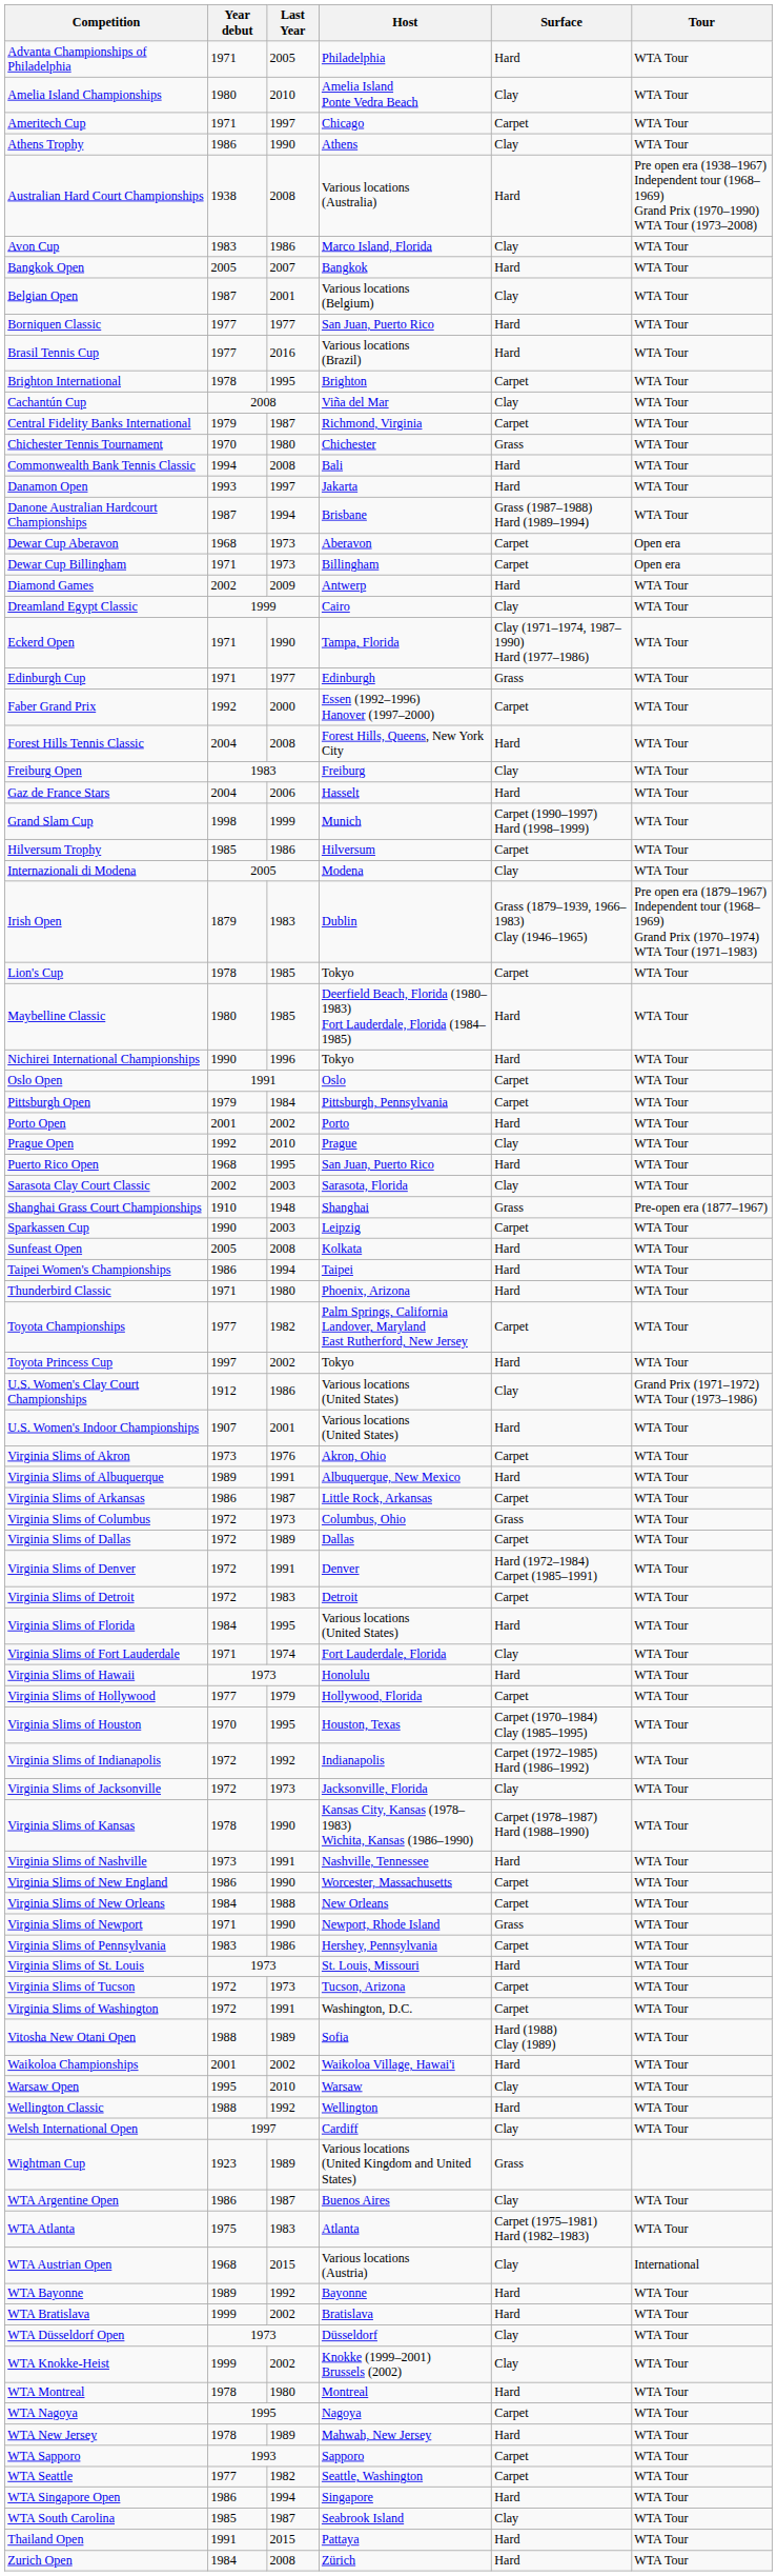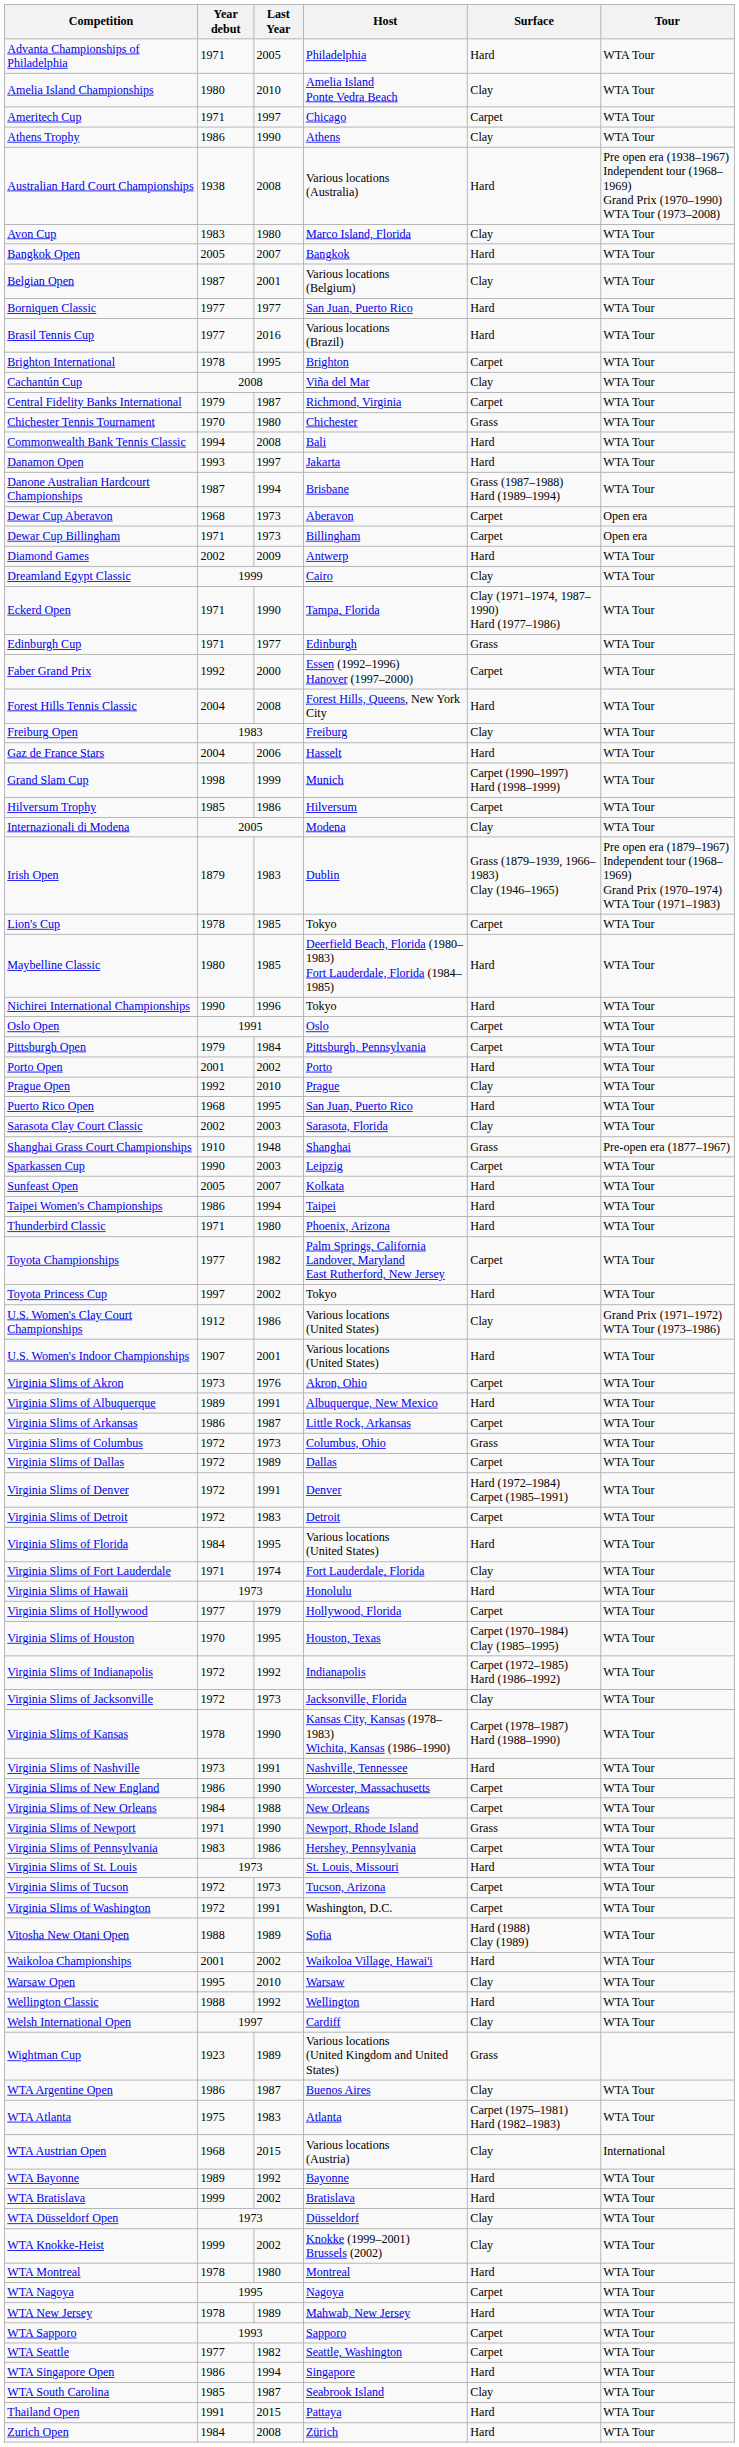 <table class=wikitable style="font-size:90%">
 <tr>
 <th>Competition</th>
 <th>Year debut</th>
 <th>Last Year</th>
 <th>Host</th>
 <th>Surface</th>
 <th>Tour</th>
 </tr>
 <tr>
 <td><a href='#'>Advanta Championships of Philadelphia</a></td>
 <td>1971</td>
 <td>2005</td>
 <td><a href='#'>Philadelphia</a></td>
 <td>Hard</td>
 <td>WTA Tour</td>
 </tr>
 <tr>
 <td><a href='#'>Amelia Island Championships</a></td>
 <td>1980</td>
 <td>2010</td>
 <td><a href='#'>Amelia Island</a><br><a href='#'>Ponte Vedra Beach</a></td>
 <td>Clay</td>
 <td>WTA Tour</td>
 </tr>
 <tr>
 <td><a href='#'>Ameritech Cup</a></td>
 <td>1971</td>
 <td>1997</td>
 <td><a href='#'>Chicago</a></td>
 <td>Carpet</td>
 <td>WTA Tour</td>
 </tr>
 <tr>
 <td><a href='#'>Athens Trophy</a></td>
 <td>1986</td>
 <td>1990</td>
 <td><a href='#'>Athens</a></td>
 <td>Clay</td>
 <td>WTA Tour</td>
 </tr>
 <tr>
 <td><a href='#'>Australian Hard Court Championships</a></td>
 <td>1938</td>
 <td>2008</td>
 <td>Various locations<br>(Australia)</td>
 <td>Hard</td>
 <td>Pre open era (1938–1967)<br>Independent tour (1968–1969)<br>Grand Prix (1970–1990)<br>WTA Tour (1973–2008)</td>
 </tr>
 <tr>
 <td><a href='#'>Avon Cup</a></td>
 <td>1983</td>
-<td>1986</td>
+<td>1980</td>
 <td><a href='#'>Marco Island, Florida</a></td>
 <td>Clay</td>
 <td>WTA Tour</td>
 </tr>
 <tr>
 <td><a href='#'>Bangkok Open</a></td>
 <td>2005</td>
 <td>2007</td>
 <td><a href='#'>Bangkok</a></td>
 <td>Hard</td>
 <td>WTA Tour</td>
 </tr>
 <tr>
 <td><a href='#'>Belgian Open</a></td>
 <td>1987</td>
 <td>2001</td>
 <td>Various locations<br>(Belgium)</td>
 <td>Clay</td>
 <td>WTA Tour</td>
 </tr>
 <tr>
 <td><a href='#'>Borniquen Classic</a></td>
 <td>1977</td>
 <td>1977</td>
 <td><a href='#'>San Juan, Puerto Rico</a></td>
 <td>Hard</td>
 <td>WTA Tour</td>
 </tr>
 <tr>
 <td><a href='#'>Brasil Tennis Cup</a></td>
 <td>1977</td>
 <td>2016</td>
 <td>Various locations<br>(Brazil)</td>
 <td>Hard</td>
 <td>WTA Tour</td>
 </tr>
 <tr>
 <td><a href='#'>Brighton International</a></td>
 <td>1978</td>
 <td>1995</td>
 <td><a href='#'>Brighton</a></td>
 <td>Carpet</td>
 <td>WTA Tour</td>
 </tr>
 <tr>
 <td><a href='#'>Cachantún Cup</a></td>
 <td colspan=2 align=center>2008</td>
 <td><a href='#'>Viña del Mar</a></td>
 <td>Clay</td>
 <td>WTA Tour</td>
 </tr>
 <tr>
 <td><a href='#'>Central Fidelity Banks International</a></td>
 <td>1979</td>
 <td>1987</td>
 <td><a href='#'>Richmond, Virginia</a></td>
 <td>Carpet</td>
 <td>WTA Tour</td>
 </tr>
 <tr>
 <td><a href='#'>Chichester Tennis Tournament</a></td>
 <td>1970</td>
 <td>1980</td>
 <td><a href='#'>Chichester</a></td>
 <td>Grass</td>
 <td>WTA Tour</td>
 </tr>
 <tr>
 <td><a href='#'>Commonwealth Bank Tennis Classic</a></td>
 <td>1994</td>
 <td>2008</td>
 <td><a href='#'>Bali</a></td>
 <td>Hard</td>
 <td>WTA Tour</td>
 </tr>
 <tr>
 <td><a href='#'>Danamon Open</a></td>
 <td>1993</td>
 <td>1997</td>
 <td><a href='#'>Jakarta</a></td>
 <td>Hard</td>
 <td>WTA Tour</td>
 </tr>
 <tr>
 <td><a href='#'>Danone Australian Hardcourt Championships</a></td>
 <td>1987</td>
 <td>1994</td>
 <td><a href='#'>Brisbane</a></td>
 <td>Grass (1987–1988)<br>Hard (1989–1994)</td>
 <td>WTA Tour</td>
 </tr>
 <tr>
 <td><a href='#'>Dewar Cup Aberavon</a></td>
 <td>1968</td>
 <td>1973</td>
 <td><a href='#'>Aberavon</a></td>
 <td>Carpet</td>
 <td>Open era</td>
 </tr>
 <tr>
 <td><a href='#'>Dewar Cup Billingham</a></td>
 <td>1971</td>
 <td>1973</td>
 <td><a href='#'>Billingham</a></td>
 <td>Carpet</td>
 <td>Open era</td>
 </tr>
 <tr>
 <td><a href='#'>Diamond Games</a></td>
 <td>2002</td>
 <td>2009</td>
 <td><a href='#'>Antwerp</a></td>
 <td>Hard</td>
 <td>WTA Tour</td>
 </tr>
 <tr>
 <td><a href='#'>Dreamland Egypt Classic</a></td>
 <td colspan=2 align=center>1999</td>
 <td><a href='#'>Cairo</a></td>
 <td>Clay</td>
 <td>WTA Tour</td>
 </tr>
 <tr>
 <td><a href='#'>Eckerd Open</a></td>
 <td>1971</td>
 <td>1990</td>
 <td><a href='#'>Tampa, Florida</a></td>
 <td>Clay (1971–1974, 1987–1990)<br>Hard (1977–1986)</td>
 <td>WTA Tour</td>
 </tr>
 <tr>
 <td><a href='#'>Edinburgh Cup</a></td>
 <td>1971</td>
 <td>1977</td>
 <td><a href='#'>Edinburgh</a></td>
 <td>Grass</td>
 <td>WTA Tour</td>
 </tr>
 <tr>
 <td><a href='#'>Faber Grand Prix</a></td>
 <td>1992</td>
 <td>2000</td>
 <td><a href='#'>Essen</a> (1992–1996)<br><a href='#'>Hanover</a> (1997–2000)</td>
 <td>Carpet</td>
 <td>WTA Tour</td>
 </tr>
 <tr>
 <td><a href='#'>Forest Hills Tennis Classic</a></td>
 <td>2004</td>
 <td>2008</td>
 <td><a href='#'>Forest Hills, Queens</a>, New York City</td>
 <td>Hard</td>
 <td>WTA Tour</td>
 </tr>
 <tr>
 <td><a href='#'>Freiburg Open</a></td>
 <td colspan=2 align=center>1983</td>
 <td><a href='#'>Freiburg</a></td>
 <td>Clay</td>
 <td>WTA Tour</td>
 </tr>
 <tr>
 <td><a href='#'>Gaz de France Stars</a></td>
 <td>2004</td>
 <td>2006</td>
 <td><a href='#'>Hasselt</a></td>
 <td>Hard</td>
 <td>WTA Tour</td>
 </tr>
 <tr>
 <td><a href='#'>Grand Slam Cup</a></td>
 <td>1998</td>
 <td>1999</td>
 <td><a href='#'>Munich</a></td>
 <td>Carpet (1990–1997)<br>Hard (1998–1999)</td>
 <td>WTA Tour</td>
 </tr>
 <tr>
 <td><a href='#'>Hilversum Trophy</a></td>
 <td>1985</td>
 <td>1986</td>
 <td><a href='#'>Hilversum</a></td>
 <td>Carpet</td>
 <td>WTA Tour</td>
 </tr>
 <tr>
 <td><a href='#'>Internazionali di Modena</a></td>
 <td colspan=2 align=center>2005</td>
 <td><a href='#'>Modena</a></td>
 <td>Clay</td>
 <td>WTA Tour</td>
 </tr>
 <tr>
 <td><a href='#'>Irish Open</a></td>
 <td>1879</td>
 <td>1983</td>
 <td><a href='#'>Dublin</a></td>
 <td>Grass (1879–1939, 1966–1983)<br>Clay (1946–1965)</td>
 <td>Pre open era (1879–1967)<br>Independent tour (1968–1969)<br>Grand Prix (1970–1974)<br>WTA Tour (1971–1983)</td>
 </tr>
 <tr>
 <td><a href='#'>Lion's Cup</a></td>
 <td>1978</td>
 <td>1985</td>
 <td>Tokyo</td>
 <td>Carpet</td>
 <td>WTA Tour</td>
 </tr>
 <tr>
 <td><a href='#'>Maybelline Classic</a></td>
 <td>1980</td>
 <td>1985</td>
 <td><a href='#'>Deerfield Beach, Florida</a> (1980–1983)<br><a href='#'>Fort Lauderdale, Florida</a> (1984–1985)</td>
 <td>Hard</td>
 <td>WTA Tour</td>
 </tr>
 <tr>
 <td><a href='#'>Nichirei International Championships</a></td>
 <td>1990</td>
 <td>1996</td>
 <td>Tokyo</td>
 <td>Hard</td>
 <td>WTA Tour</td>
 </tr>
 <tr>
 <td><a href='#'>Oslo Open</a></td>
 <td colspan=2 align=center>1991</td>
 <td><a href='#'>Oslo</a></td>
 <td>Carpet</td>
 <td>WTA Tour</td>
 </tr>
 <tr>
 <td><a href='#'>Pittsburgh Open</a></td>
 <td>1979</td>
 <td>1984</td>
 <td><a href='#'>Pittsburgh, Pennsylvania</a></td>
 <td>Carpet</td>
 <td>WTA Tour</td>
 </tr>
 <tr>
 <td><a href='#'>Porto Open</a></td>
 <td>2001</td>
 <td>2002</td>
 <td><a href='#'>Porto</a></td>
 <td>Hard</td>
 <td>WTA Tour</td>
 </tr>
 <tr>
 <td><a href='#'>Prague Open</a></td>
 <td>1992</td>
 <td>2010</td>
 <td><a href='#'>Prague</a></td>
 <td>Clay</td>
 <td>WTA Tour</td>
 </tr>
 <tr>
 <td><a href='#'>Puerto Rico Open</a></td>
 <td>1968</td>
 <td>1995</td>
 <td><a href='#'>San Juan, Puerto Rico</a></td>
 <td>Hard</td>
 <td>WTA Tour</td>
 </tr>
 <tr>
 <td><a href='#'>Sarasota Clay Court Classic</a></td>
 <td>2002</td>
 <td>2003</td>
 <td><a href='#'>Sarasota, Florida</a></td>
 <td>Clay</td>
 <td>WTA Tour</td>
 </tr>
 <tr>
 <td><a href='#'>Shanghai Grass Court Championships</a></td>
 <td>1910</td>
 <td>1948</td>
 <td><a href='#'>Shanghai</a></td>
 <td>Grass</td>
 <td>Pre-open era (1877–1967)</td>
 </tr>
 <tr>
 <td><a href='#'>Sparkassen Cup</a></td>
 <td>1990</td>
 <td>2003</td>
 <td><a href='#'>Leipzig</a></td>
 <td>Carpet</td>
 <td>WTA Tour</td>
 </tr>
 <tr>
 <td><a href='#'>Sunfeast Open</a></td>
 <td>2005</td>
-<td>2008</td>
+<td>2007</td>
 <td><a href='#'>Kolkata</a></td>
 <td>Hard</td>
 <td>WTA Tour</td>
 </tr>
 <tr>
 <td><a href='#'>Taipei Women's Championships</a></td>
 <td>1986</td>
 <td>1994</td>
 <td><a href='#'>Taipei</a></td>
 <td>Hard</td>
 <td>WTA Tour</td>
 </tr>
 <tr>
 <td><a href='#'>Thunderbird Classic</a></td>
 <td>1971</td>
 <td>1980</td>
 <td><a href='#'>Phoenix, Arizona</a></td>
 <td>Hard</td>
 <td>WTA Tour</td>
 </tr>
 <tr>
 <td><a href='#'>Toyota Championships</a></td>
 <td>1977</td>
 <td>1982</td>
 <td><a href='#'>Palm Springs, California</a><br><a href='#'>Landover, Maryland</a><br><a href='#'>East Rutherford, New Jersey</a></td>
 <td>Carpet</td>
 <td>WTA Tour</td>
 </tr>
 <tr>
 <td><a href='#'>Toyota Princess Cup</a></td>
 <td>1997</td>
 <td>2002</td>
 <td>Tokyo</td>
 <td>Hard</td>
 <td>WTA Tour</td>
 </tr>
 <tr>
 <td><a href='#'>U.S. Women's Clay Court Championships</a></td>
 <td>1912</td>
 <td>1986</td>
 <td>Various locations<br>(United States)</td>
 <td>Clay</td>
 <td>Grand Prix (1971–1972)<br>WTA Tour (1973–1986)</td>
 </tr>
 <tr>
 <td><a href='#'>U.S. Women's Indoor Championships</a></td>
 <td>1907</td>
 <td>2001</td>
 <td>Various locations<br>(United States)</td>
 <td>Hard</td>
 <td>WTA Tour</td>
 </tr>
 <tr>
 <td><a href='#'>Virginia Slims of Akron</a></td>
 <td>1973</td>
 <td>1976</td>
 <td><a href='#'>Akron, Ohio</a></td>
 <td>Carpet</td>
 <td>WTA Tour</td>
 </tr>
 <tr>
 <td><a href='#'>Virginia Slims of Albuquerque</a></td>
 <td>1989</td>
 <td>1991</td>
 <td><a href='#'>Albuquerque, New Mexico</a></td>
 <td>Hard</td>
 <td>WTA Tour</td>
 </tr>
 <tr>
 <td><a href='#'>Virginia Slims of Arkansas</a></td>
 <td>1986</td>
 <td>1987</td>
 <td><a href='#'>Little Rock, Arkansas</a></td>
 <td>Carpet</td>
 <td>WTA Tour</td>
 </tr>
 <tr>
 <td><a href='#'>Virginia Slims of Columbus</a></td>
 <td>1972</td>
 <td>1973</td>
 <td><a href='#'>Columbus, Ohio</a></td>
 <td>Grass</td>
 <td>WTA Tour</td>
 </tr>
 <tr>
 <td><a href='#'>Virginia Slims of Dallas</a></td>
 <td>1972</td>
 <td>1989</td>
 <td><a href='#'>Dallas</a></td>
 <td>Carpet</td>
 <td>WTA Tour</td>
 </tr>
 <tr>
 <td><a href='#'>Virginia Slims of Denver</a></td>
 <td>1972</td>
 <td>1991</td>
 <td><a href='#'>Denver</a></td>
 <td>Hard (1972–1984)<br>Carpet (1985–1991)</td>
 <td>WTA Tour</td>
 </tr>
 <tr>
 <td><a href='#'>Virginia Slims of Detroit</a></td>
 <td>1972</td>
 <td>1983</td>
 <td><a href='#'>Detroit</a></td>
 <td>Carpet</td>
 <td>WTA Tour</td>
 </tr>
 <tr>
 <td><a href='#'>Virginia Slims of Florida</a></td>
 <td>1984</td>
 <td>1995</td>
 <td>Various locations<br>(United States)</td>
 <td>Hard</td>
 <td>WTA Tour</td>
 </tr>
 <tr>
 <td><a href='#'>Virginia Slims of Fort Lauderdale</a></td>
 <td>1971</td>
 <td>1974</td>
 <td><a href='#'>Fort Lauderdale, Florida</a></td>
 <td>Clay</td>
 <td>WTA Tour</td>
 </tr>
 <tr>
 <td><a href='#'>Virginia Slims of Hawaii</a></td>
 <td colspan=2 align=center>1973</td>
 <td><a href='#'>Honolulu</a></td>
 <td>Hard</td>
 <td>WTA Tour</td>
 </tr>
 <tr>
 <td><a href='#'>Virginia Slims of Hollywood</a></td>
 <td>1977</td>
 <td>1979</td>
 <td><a href='#'>Hollywood, Florida</a></td>
 <td>Carpet</td>
 <td>WTA Tour</td>
 </tr>
 <tr>
 <td><a href='#'>Virginia Slims of Houston</a></td>
 <td>1970</td>
 <td>1995</td>
 <td><a href='#'>Houston, Texas</a></td>
 <td>Carpet (1970–1984)<br>Clay (1985–1995)</td>
 <td>WTA Tour</td>
 </tr>
 <tr>
 <td><a href='#'>Virginia Slims of Indianapolis</a></td>
 <td>1972</td>
 <td>1992</td>
 <td><a href='#'>Indianapolis</a></td>
 <td>Carpet (1972–1985)<br>Hard (1986–1992)</td>
 <td>WTA Tour</td>
 </tr>
 <tr>
 <td><a href='#'>Virginia Slims of Jacksonville</a></td>
 <td>1972</td>
 <td>1973</td>
 <td><a href='#'>Jacksonville, Florida</a></td>
 <td>Clay</td>
 <td>WTA Tour</td>
 </tr>
 <tr>
 <td><a href='#'>Virginia Slims of Kansas</a></td>
 <td>1978</td>
 <td>1990</td>
 <td><a href='#'>Kansas City, Kansas</a> (1978–1983)<br><a href='#'>Wichita, Kansas</a> (1986–1990)</td>
 <td>Carpet (1978–1987)<br>Hard (1988–1990)</td>
 <td>WTA Tour</td>
 </tr>
 <tr>
 <td><a href='#'>Virginia Slims of Nashville</a></td>
 <td>1973</td>
 <td>1991</td>
 <td><a href='#'>Nashville, Tennessee</a></td>
 <td>Hard</td>
 <td>WTA Tour</td>
 </tr>
 <tr>
 <td><a href='#'>Virginia Slims of New England</a></td>
 <td>1986</td>
 <td>1990</td>
 <td><a href='#'>Worcester, Massachusetts</a></td>
 <td>Carpet</td>
 <td>WTA Tour</td>
 </tr>
 <tr>
 <td><a href='#'>Virginia Slims of New Orleans</a></td>
 <td>1984</td>
 <td>1988</td>
 <td><a href='#'>New Orleans</a></td>
 <td>Carpet</td>
 <td>WTA Tour</td>
 </tr>
 <tr>
 <td><a href='#'>Virginia Slims of Newport</a></td>
 <td>1971</td>
 <td>1990</td>
 <td><a href='#'>Newport, Rhode Island</a></td>
 <td>Grass</td>
 <td>WTA Tour</td>
 </tr>
 <tr>
 <td><a href='#'>Virginia Slims of Pennsylvania</a></td>
 <td>1983</td>
 <td>1986</td>
 <td><a href='#'>Hershey, Pennsylvania</a></td>
 <td>Carpet</td>
 <td>WTA Tour</td>
 </tr>
 <tr>
 <td><a href='#'>Virginia Slims of St. Louis</a></td>
 <td colspan=2 align=center>1973</td>
 <td><a href='#'>St. Louis, Missouri</a></td>
 <td>Hard</td>
 <td>WTA Tour</td>
 </tr>
 <tr>
 <td><a href='#'>Virginia Slims of Tucson</a></td>
 <td>1972</td>
 <td>1973</td>
 <td><a href='#'>Tucson, Arizona</a></td>
 <td>Carpet</td>
 <td>WTA Tour</td>
 </tr>
 <tr>
 <td><a href='#'>Virginia Slims of Washington</a></td>
 <td>1972</td>
 <td>1991</td>
 <td>Washington, D.C.</td>
 <td>Carpet</td>
 <td>WTA Tour</td>
 </tr>
 <tr>
 <td><a href='#'>Vitosha New Otani Open</a></td>
 <td>1988</td>
 <td>1989</td>
 <td><a href='#'>Sofia</a></td>
 <td>Hard (1988)<br>Clay (1989)</td>
 <td>WTA Tour</td>
 </tr>
 <tr>
 <td><a href='#'>Waikoloa Championships</a></td>
 <td>2001</td>
 <td>2002</td>
 <td><a href='#'>Waikoloa Village, Hawai'i</a></td>
 <td>Hard</td>
 <td>WTA Tour</td>
 </tr>
 <tr>
 <td><a href='#'>Warsaw Open</a></td>
 <td>1995</td>
 <td>2010</td>
 <td><a href='#'>Warsaw</a></td>
 <td>Clay</td>
 <td>WTA Tour</td>
 </tr>
 <tr>
 <td><a href='#'>Wellington Classic</a></td>
 <td>1988</td>
 <td>1992</td>
 <td><a href='#'>Wellington</a></td>
 <td>Hard</td>
 <td>WTA Tour</td>
 </tr>
 <tr>
 <td><a href='#'>Welsh International Open</a></td>
 <td colspan=2 align=center>1997</td>
 <td><a href='#'>Cardiff</a></td>
 <td>Clay</td>
 <td>WTA Tour</td>
 </tr>
 <tr>
 <td><a href='#'>Wightman Cup</a></td>
 <td>1923</td>
 <td>1989</td>
 <td>Various locations<br>(United Kingdom and United States)</td>
 <td>Grass</td>
 <td></td>
 </tr>
 <tr>
 <td><a href='#'>WTA Argentine Open</a></td>
 <td>1986</td>
 <td>1987</td>
 <td><a href='#'>Buenos Aires</a></td>
 <td>Clay</td>
 <td>WTA Tour</td>
 </tr>
 <tr>
 <td><a href='#'>WTA Atlanta</a></td>
 <td>1975</td>
 <td>1983</td>
 <td><a href='#'>Atlanta</a></td>
 <td>Carpet (1975–1981)<br>Hard (1982–1983)</td>
 <td>WTA Tour</td>
 </tr>
 <tr>
 <td><a href='#'>WTA Austrian Open</a></td>
 <td>1968</td>
 <td>2015</td>
 <td>Various locations<br>(Austria)</td>
 <td>Clay</td>
 <td>International</td>
 </tr>
 <tr>
 <td><a href='#'>WTA Bayonne</a></td>
 <td>1989</td>
 <td>1992</td>
 <td><a href='#'>Bayonne</a></td>
 <td>Hard</td>
 <td>WTA Tour</td>
 </tr>
 <tr>
 <td><a href='#'>WTA Bratislava</a></td>
 <td>1999</td>
 <td>2002</td>
 <td><a href='#'>Bratislava</a></td>
 <td>Hard</td>
 <td>WTA Tour</td>
 </tr>
 <tr>
 <td><a href='#'>WTA Düsseldorf Open</a></td>
 <td colspan=2 align=center>1973</td>
 <td><a href='#'>Düsseldorf</a></td>
 <td>Clay</td>
 <td>WTA Tour</td>
 </tr>
 <tr>
 <td><a href='#'>WTA Knokke-Heist</a></td>
 <td>1999</td>
 <td>2002</td>
 <td><a href='#'>Knokke</a> (1999–2001)<br><a href='#'>Brussels</a> (2002)</td>
 <td>Clay</td>
 <td>WTA Tour</td>
 </tr>
 <tr>
 <td><a href='#'>WTA Montreal</a></td>
 <td>1978</td>
 <td>1980</td>
 <td><a href='#'>Montreal</a></td>
 <td>Hard</td>
 <td>WTA Tour</td>
 </tr>
 <tr>
 <td><a href='#'>WTA Nagoya</a></td>
 <td colspan=2 align=center>1995</td>
 <td><a href='#'>Nagoya</a></td>
 <td>Carpet</td>
 <td>WTA Tour</td>
 </tr>
 <tr>
 <td><a href='#'>WTA New Jersey</a></td>
 <td>1978</td>
 <td>1989</td>
 <td><a href='#'>Mahwah, New Jersey</a></td>
 <td>Hard</td>
 <td>WTA Tour</td>
 </tr>
 <tr>
 <td><a href='#'>WTA Sapporo</a></td>
 <td colspan=2 align=center>1993</td>
 <td><a href='#'>Sapporo</a></td>
 <td>Carpet</td>
 <td>WTA Tour</td>
 </tr>
 <tr>
 <td><a href='#'>WTA Seattle</a></td>
 <td>1977</td>
 <td>1982</td>
 <td><a href='#'>Seattle, Washington</a></td>
 <td>Carpet</td>
 <td>WTA Tour</td>
 </tr>
 <tr>
 <td><a href='#'>WTA Singapore Open</a></td>
 <td>1986</td>
 <td>1994</td>
 <td><a href='#'>Singapore</a></td>
 <td>Hard</td>
 <td>WTA Tour</td>
 </tr>
 <tr>
 <td><a href='#'>WTA South Carolina</a></td>
 <td>1985</td>
 <td>1987</td>
 <td><a href='#'>Seabrook Island</a></td>
 <td>Clay</td>
 <td>WTA Tour</td>
 </tr>
 <tr>
 <td><a href='#'>Thailand Open</a></td>
 <td>1991</td>
 <td>2015</td>
 <td><a href='#'>Pattaya</a></td>
 <td>Hard</td>
 <td>WTA Tour</td>
 </tr>
 <tr>
 <td><a href='#'>Zurich Open</a></td>
 <td>1984</td>
 <td>2008</td>
 <td><a href='#'>Zürich</a></td>
 <td>Hard</td>
 <td>WTA Tour</td>
 </tr>
 </table>
